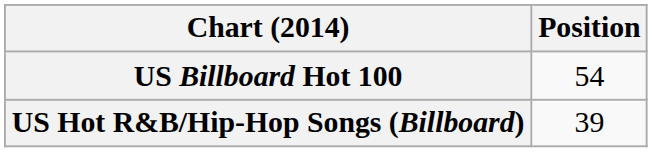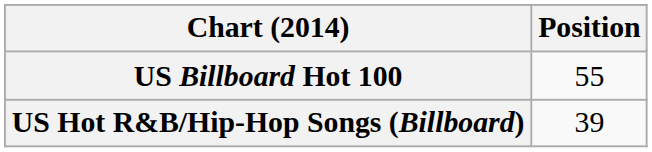 <table class="wikitable sortable plainrowheaders" style="text-align:center;">
 <tr>
 <th scope="col">Chart (2014)</th>
 <th scope="col">Position</th>
 </tr>
 <tr>
 <th scope="row">US <em>Billboard</em> Hot 100</th>
-<td>54</td>
+<td>55</td>
 </tr>
 <tr>
 <th scope="row">US Hot R&B/Hip-Hop Songs (<em>Billboard</em>)</th>
 <td>39</td>
 </tr>
 </table>
